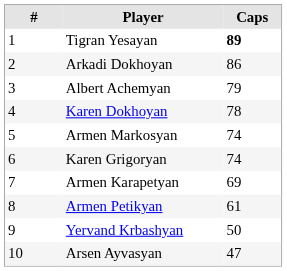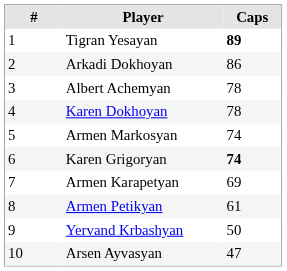 <table cellspacing="0" cellpadding="3" style="border:1px solid #AAAAAA;font-size:90%">
 <tr bgcolor="#E4E4E4">
 <th width=50px>#</th>
 <th width=150px>Player</th>
 <th width=50px>Caps</th>
 </tr>
 <tr>
 <td>1</td>
 <td>Tigran Yesayan</td>
 <td><strong>89</strong></td>
 </tr>
 <tr style="background:#F5F5F5;">
 <td>2</td>
 <td>Arkadi Dokhoyan</td>
 <td>86</td>
 </tr>
 <tr>
 <td>3</td>
 <td>Albert Achemyan</td>
-<td>79</td>
+<td>78</td>
 </tr>
 <tr style="background:#F5F5F5;">
 <td>4</td>
 <td><a href='#'>Karen Dokhoyan</a></td>
 <td>78</td>
 </tr>
 <tr>
 <td>5</td>
 <td>Armen Markosyan</td>
 <td>74</td>
 </tr>
 <tr style="background:#F5F5F5;">
 <td>6</td>
 <td>Karen Grigoryan</td>
-<td>74</td>
+<td><strong>74</strong></td>
 </tr>
 <tr>
 <td>7</td>
 <td>Armen Karapetyan</td>
 <td>69</td>
 </tr>
 <tr style="background:#F5F5F5;">
 <td>8</td>
 <td><a href='#'>Armen Petikyan</a></td>
 <td>61</td>
 </tr>
 <tr>
 <td>9</td>
 <td><a href='#'>Yervand Krbashyan</a></td>
 <td>50</td>
 </tr>
 <tr style="background:#F5F5F5;">
 <td>10</td>
 <td>Arsen Ayvasyan</td>
 <td>47</td>
 </tr>
 </table>
